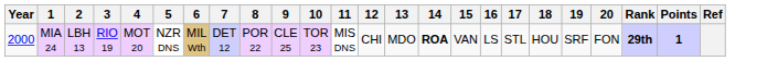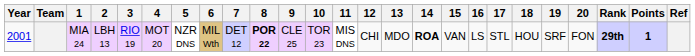 <table class="wikitable" style="text-align:center; font-size:90%">
 <tr>
 <th>Year</th>
+<th>Team</th>
 <th>1</th>
 <th>2</th>
 <th>3</th>
 <th>4</th>
 <th>5</th>
 <th>6</th>
 <th>7</th>
 <th>8</th>
 <th>9</th>
 <th>10</th>
 <th>11</th>
 <th>12</th>
 <th>13</th>
 <th>14</th>
 <th>15</th>
 <th>16</th>
 <th>17</th>
 <th>18</th>
 <th>19</th>
 <th>20</th>
 <th>Rank</th>
 <th>Points</th>
 <th>Ref</th>
 </tr>
 <tr>
-<td><a href='#'>2000</a></td>
+<td><a href='#'>2001</a></td>
+<th></th>
 <td style="background:#EFCFFF;">MIA<br><small>24</small></td>
 <td style="background:#EFCFFF;">LBH<br><small>13</small></td>
 <td style="background:#EFCFFF;"><a href='#'>RIO</a><br><small>19</small></td>
 <td style="background:#EFCFFF;">MOT<br><small>20</small></td>
 <td style="background:#FFFFFF;">NZR<br><small>DNS</small></td>
 <td style="background:#DFC484;">MIL<br><small>Wth</small></td>
 <td style="background:#CFCFFF;">DET<br><small>12</small></td>
-<td style="background:#EFCFFF;">POR<br><small>22</small></td>
+<td style="background:#EFCFFF;"><strong>POR<br><small>22</small></strong></td>
 <td style="background:#EFCFFF;">CLE<br><small>25</small></td>
 <td style="background:#EFCFFF;">TOR<br><small>23</small></td>
 <td style="background:#FFFFFF;">MIS<br><small>DNS</small></td>
 <td>CHI</td>
 <td>MDO</td>
 <td><strong>ROA</strong></td>
 <td>VAN</td>
 <td>LS</td>
 <td>STL</td>
 <td>HOU</td>
 <td>SRF</td>
 <td>FON</td>
 <td style="background:#CFCFFF;"><strong>29th</strong></td>
 <td style="background:#CFCFFF;"><strong>1</strong></td>
 <th></th>
 </tr>
 </table>
